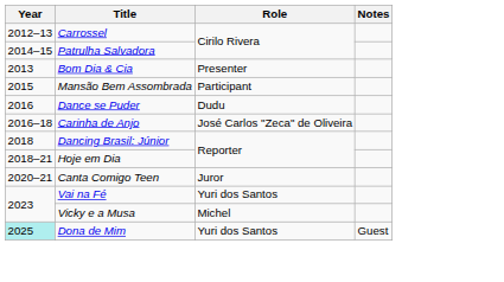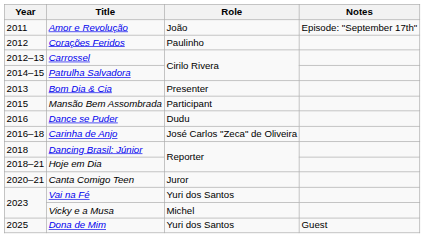 <table class="wikitable" style="font-size:90%">
 <tr>
 <th>Year</th>
 <th>Title</th>
 <th>Role</th>
 <th>Notes</th>
+</tr>
+<tr>
+<td>2011</td>
+<td><em><a href='#'>Amor e Revolução</a></em></td>
+<td>João</td>
+<td>Episode: "September 17th"</td>
+</tr>
+<tr>
+<td>2012</td>
+<td><em><a href='#'>Corações Feridos</a></em></td>
+<td>Paulinho</td>
+<td></td>
 </tr>
 <tr>
 <td>2012–13</td>
 <td><em><a href='#'>Carrossel</a></em></td>
 <td rowspan="2">Cirilo Rivera</td>
 <td></td>
 </tr>
 <tr>
 <td>2014–15</td>
 <td><em><a href='#'>Patrulha Salvadora</a></em></td>
 <td></td>
 </tr>
 <tr>
 <td rowspan="1">2013</td>
 <td><em><a href='#'>Bom Dia & Cia</a></em></td>
 <td>Presenter</td>
 <td></td>
 </tr>
 <tr>
 <td>2015</td>
 <td><em>Mansão Bem Assombrada</em></td>
 <td>Participant</td>
 <td></td>
 </tr>
 <tr>
 <td>2016</td>
 <td><em><a href='#'>Dance se Puder</a></em></td>
 <td>Dudu</td>
 <td></td>
 </tr>
 <tr>
 <td>2016–18</td>
 <td><em><a href='#'>Carinha de Anjo</a></em></td>
 <td>José Carlos "Zeca" de Oliveira</td>
 <td></td>
 </tr>
 <tr>
 <td>2018</td>
 <td><em><a href='#'>Dancing Brasil: Júnior</a></em></td>
 <td rowspan="2">Reporter </td>
 <td></td>
 </tr>
 <tr>
 <td>2018–21</td>
 <td><em>Hoje em Dia</em></td>
 <td></td>
 </tr>
 <tr>
 <td>2020–21</td>
 <td><em>Canta Comigo Teen</em></td>
 <td>Juror</td>
 <td></td>
 </tr>
 <tr>
 <td rowspan="2">2023</td>
 <td><em><a href='#'>Vai na Fé</a></em></td>
 <td>Yuri dos Santos</td>
 <td></td>
 </tr>
 <tr>
 <td><em>Vicky e a Musa</em></td>
 <td>Michel</td>
 <td></td>
 </tr>
 <tr>
-<td style="background: paleturquoise;">2025</td>
+<td>2025</td>
 <td><em><a href='#'>Dona de Mim</a></em></td>
 <td>Yuri dos Santos</td>
 <td>Guest</td>
 </tr>
 </table>
